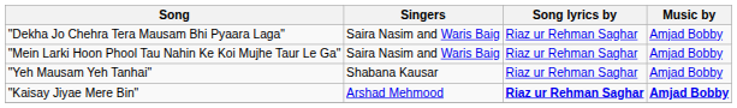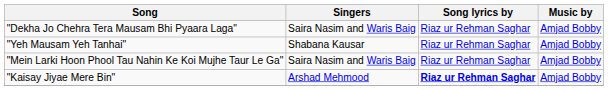 <table class="wikitable">
 <tr>
 <th>Song</th>
 <th>Singers</th>
 <th>Song lyrics by</th>
 <th>Music by</th>
 </tr>
 <tr>
 <td>"Dekha Jo Chehra Tera Mausam Bhi Pyaara Laga"</td>
 <td>Saira Nasim and <a href='#'>Waris Baig</a></td>
 <td><a href='#'>Riaz ur Rehman Saghar</a></td>
 <td><a href='#'>Amjad Bobby</a></td>
 </tr>
 <tr>
-<td>"Mein Larki Hoon Phool Tau Nahin Ke Koi Mujhe Taur Le Ga"</td>
-<td>Saira Nasim and <a href='#'>Waris Baig</a></td>
+<td>"Yeh Mausam Yeh Tanhai"</td>
+<td>Shabana Kausar</td>
 <td><a href='#'>Riaz ur Rehman Saghar</a></td>
 <td><a href='#'>Amjad Bobby</a></td>
 </tr>
 <tr>
-<td>"Yeh Mausam Yeh Tanhai"</td>
-<td>Shabana Kausar</td>
+<td>"Mein Larki Hoon Phool Tau Nahin Ke Koi Mujhe Taur Le Ga"</td>
+<td>Saira Nasim and <a href='#'>Waris Baig</a></td>
 <td><a href='#'>Riaz ur Rehman Saghar</a></td>
 <td><a href='#'>Amjad Bobby</a></td>
 </tr>
 <tr>
 <td>"Kaisay Jiyae Mere Bin"</td>
 <td><a href='#'>Arshad Mehmood</a></td>
 <td><strong><a href='#'>Riaz ur Rehman Saghar</a></strong></td>
-<td><strong><a href='#'>Amjad Bobby</a></strong></td>
+<td><a href='#'>Amjad Bobby</a></td>
 </tr>
 <tr>
 </tr>
 </table>
